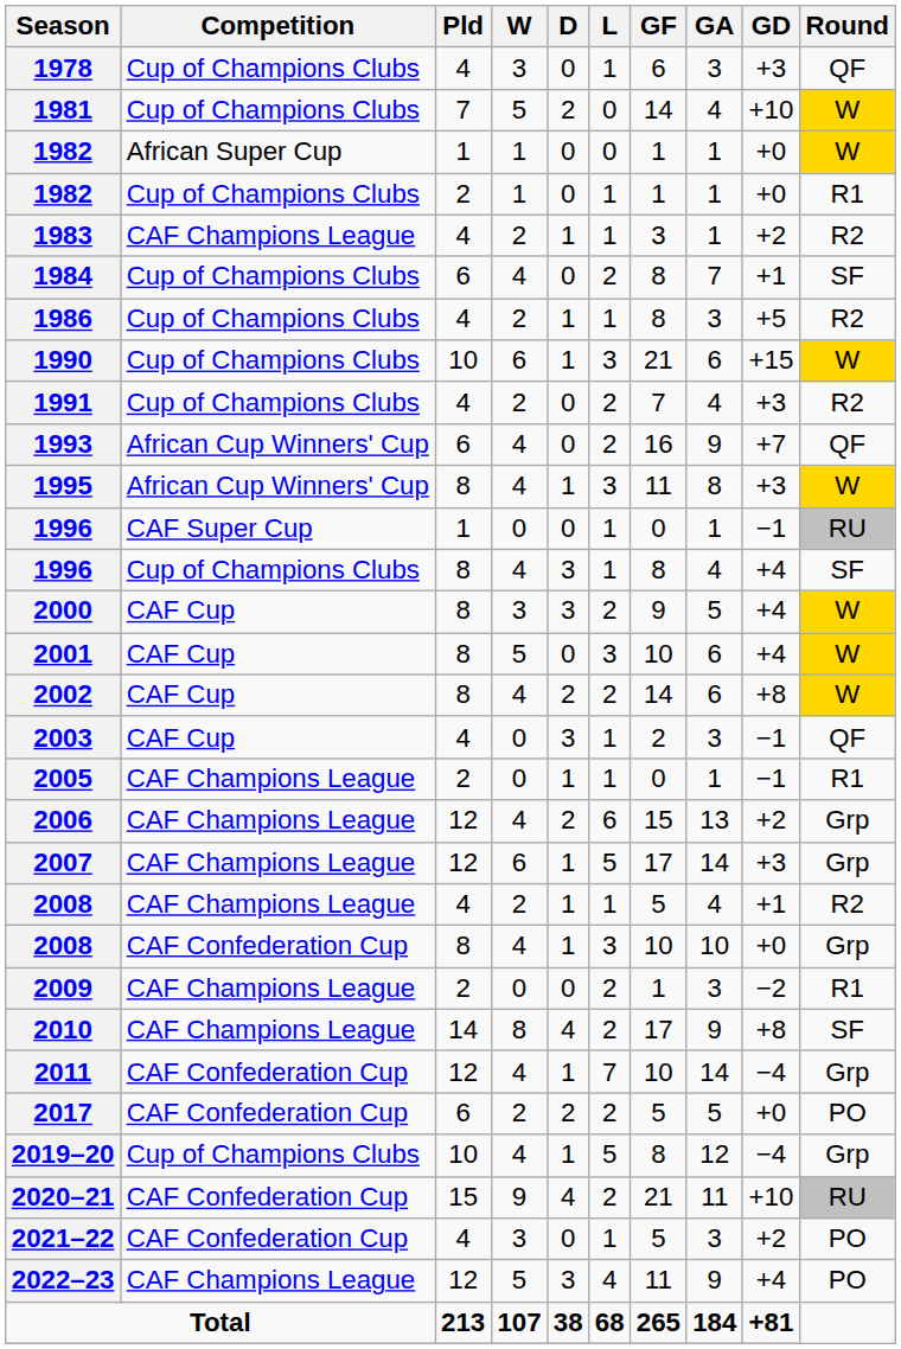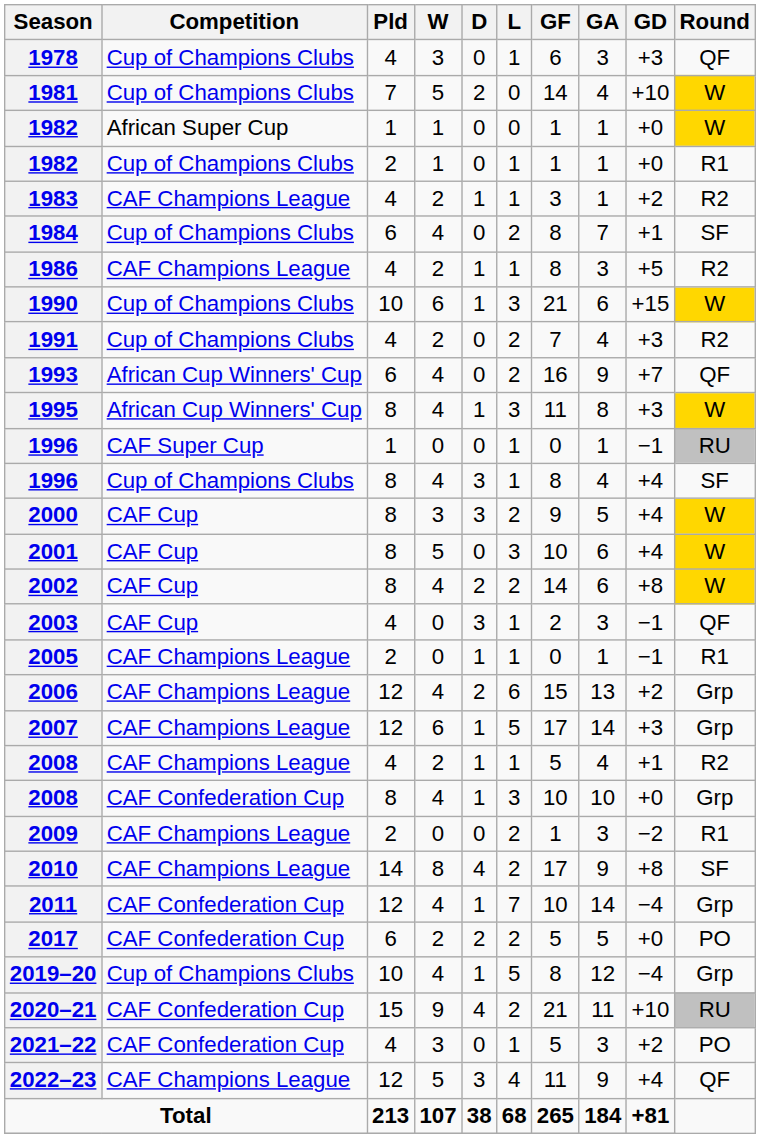 <table class="wikitable plainrowheaders sortable" style="text-align:center;">
 <tr>
 <th scope="col">Season</th>
 <th scope="col">Competition</th>
 <th scope="col">Pld</th>
 <th scope="col">W</th>
 <th scope="col">D</th>
 <th scope="col">L</th>
 <th scope="col">GF</th>
 <th scope="col">GA</th>
 <th scope="col">GD</th>
 <th scope="col">Round</th>
 </tr>
 <tr>
 <th scope="row" style="text-align:center"><a href='#'>1978</a></th>
 <td align=left><a href='#'>Cup of Champions Clubs</a></td>
 <td>4</td>
 <td>3</td>
 <td>0</td>
 <td>1</td>
 <td>6</td>
 <td>3</td>
 <td>+3</td>
 <td>QF</td>
 </tr>
 <tr>
 <th scope="row" style="text-align:center"><a href='#'>1981</a></th>
 <td align=left><a href='#'>Cup of Champions Clubs</a></td>
 <td>7</td>
 <td>5</td>
 <td>2</td>
 <td>0</td>
 <td>14</td>
 <td>4</td>
 <td>+10</td>
 <td style=background:gold>W</td>
 </tr>
 <tr>
 <th scope="row" style="text-align:center"><a href='#'>1982</a></th>
 <td align=left>African Super Cup</td>
 <td>1</td>
 <td>1</td>
 <td>0</td>
 <td>0</td>
 <td>1</td>
 <td>1</td>
 <td>+0</td>
 <td style=background:gold>W</td>
 </tr>
 <tr>
 <th scope="row" style="text-align:center"><a href='#'>1982</a></th>
 <td align=left><a href='#'>Cup of Champions Clubs</a></td>
 <td>2</td>
 <td>1</td>
 <td>0</td>
 <td>1</td>
 <td>1</td>
 <td>1</td>
 <td>+0</td>
 <td>R1</td>
 </tr>
 <tr>
 <th scope="row" style="text-align:center"><a href='#'>1983</a></th>
 <td align=left><a href='#'>CAF Champions League</a></td>
 <td>4</td>
 <td>2</td>
 <td>1</td>
 <td>1</td>
 <td>3</td>
 <td>1</td>
 <td>+2</td>
 <td>R2</td>
 </tr>
 <tr>
 <th scope="row" style="text-align:center"><a href='#'>1984</a></th>
 <td align=left><a href='#'>Cup of Champions Clubs</a></td>
 <td>6</td>
 <td>4</td>
 <td>0</td>
 <td>2</td>
 <td>8</td>
 <td>7</td>
 <td>+1</td>
 <td>SF</td>
 </tr>
 <tr>
 <th scope="row" style="text-align:center"><a href='#'>1986</a></th>
-<td align=left><a href='#'>Cup of Champions Clubs</a></td>
+<td align=left><a href='#'>CAF Champions League</a></td>
 <td>4</td>
 <td>2</td>
 <td>1</td>
 <td>1</td>
 <td>8</td>
 <td>3</td>
 <td>+5</td>
 <td>R2</td>
 </tr>
 <tr>
 <th scope="row" style="text-align:center"><a href='#'>1990</a></th>
 <td align=left><a href='#'>Cup of Champions Clubs</a></td>
 <td>10</td>
 <td>6</td>
 <td>1</td>
 <td>3</td>
 <td>21</td>
 <td>6</td>
 <td>+15</td>
 <td style=background:gold>W</td>
 </tr>
 <tr>
 <th scope="row" style="text-align:center"><a href='#'>1991</a></th>
 <td align=left><a href='#'>Cup of Champions Clubs</a></td>
 <td>4</td>
 <td>2</td>
 <td>0</td>
 <td>2</td>
 <td>7</td>
 <td>4</td>
 <td>+3</td>
 <td>R2</td>
 </tr>
 <tr>
 <th scope="row" style="text-align:center"><a href='#'>1993</a></th>
 <td align=left><a href='#'>African Cup Winners' Cup</a></td>
 <td>6</td>
 <td>4</td>
 <td>0</td>
 <td>2</td>
 <td>16</td>
 <td>9</td>
 <td>+7</td>
 <td>QF</td>
 </tr>
 <tr>
 <th scope="row" style="text-align:center"><a href='#'>1995</a></th>
 <td align=left><a href='#'>African Cup Winners' Cup</a></td>
 <td>8</td>
 <td>4</td>
 <td>1</td>
 <td>3</td>
 <td>11</td>
 <td>8</td>
 <td>+3</td>
 <td style=background:gold>W</td>
 </tr>
 <tr>
 <th scope="row" style="text-align:center"><a href='#'>1996</a></th>
 <td align=left><a href='#'>CAF Super Cup</a></td>
 <td>1</td>
 <td>0</td>
 <td>0</td>
 <td>1</td>
 <td>0</td>
 <td>1</td>
 <td>−1</td>
 <td style="background:silver;">RU</td>
 </tr>
 <tr>
 <th scope="row" style="text-align:center"><a href='#'>1996</a></th>
 <td align=left><a href='#'>Cup of Champions Clubs</a></td>
 <td>8</td>
 <td>4</td>
 <td>3</td>
 <td>1</td>
 <td>8</td>
 <td>4</td>
 <td>+4</td>
 <td>SF</td>
 </tr>
 <tr>
 <th scope="row" style="text-align:center"><a href='#'>2000</a></th>
 <td align=left><a href='#'>CAF Cup</a></td>
 <td>8</td>
 <td>3</td>
 <td>3</td>
 <td>2</td>
 <td>9</td>
 <td>5</td>
 <td>+4</td>
 <td style=background:gold>W</td>
 </tr>
 <tr>
 <th scope="row" style="text-align:center"><a href='#'>2001</a></th>
 <td align=left><a href='#'>CAF Cup</a></td>
 <td>8</td>
 <td>5</td>
 <td>0</td>
 <td>3</td>
 <td>10</td>
 <td>6</td>
 <td>+4</td>
 <td style=background:gold>W</td>
 </tr>
 <tr>
 <th scope="row" style="text-align:center"><a href='#'>2002</a></th>
 <td align=left><a href='#'>CAF Cup</a></td>
 <td>8</td>
 <td>4</td>
 <td>2</td>
 <td>2</td>
 <td>14</td>
 <td>6</td>
 <td>+8</td>
 <td style=background:gold>W</td>
 </tr>
 <tr>
 <th scope="row" style="text-align:center"><a href='#'>2003</a></th>
 <td align=left><a href='#'>CAF Cup</a></td>
 <td>4</td>
 <td>0</td>
 <td>3</td>
 <td>1</td>
 <td>2</td>
 <td>3</td>
 <td>−1</td>
 <td>QF</td>
 </tr>
 <tr>
 <th scope="row" style="text-align:center"><a href='#'>2005</a></th>
 <td align=left><a href='#'>CAF Champions League</a></td>
 <td>2</td>
 <td>0</td>
 <td>1</td>
 <td>1</td>
 <td>0</td>
 <td>1</td>
 <td>−1</td>
 <td>R1</td>
 </tr>
 <tr>
 <th scope="row" style="text-align:center"><a href='#'>2006</a></th>
 <td align=left><a href='#'>CAF Champions League</a></td>
 <td>12</td>
 <td>4</td>
 <td>2</td>
 <td>6</td>
 <td>15</td>
 <td>13</td>
 <td>+2</td>
 <td>Grp</td>
 </tr>
 <tr>
 <th scope="row" style="text-align:center"><a href='#'>2007</a></th>
 <td align=left><a href='#'>CAF Champions League</a></td>
 <td>12</td>
 <td>6</td>
 <td>1</td>
 <td>5</td>
 <td>17</td>
 <td>14</td>
 <td>+3</td>
 <td>Grp</td>
 </tr>
 <tr>
 <th scope="row" style="text-align:center"><a href='#'>2008</a></th>
 <td align=left><a href='#'>CAF Champions League</a></td>
 <td>4</td>
 <td>2</td>
 <td>1</td>
 <td>1</td>
 <td>5</td>
 <td>4</td>
 <td>+1</td>
 <td>R2</td>
 </tr>
 <tr>
 <th scope="row" style="text-align:center"><a href='#'>2008</a></th>
 <td align=left><a href='#'>CAF Confederation Cup</a></td>
 <td>8</td>
 <td>4</td>
 <td>1</td>
 <td>3</td>
 <td>10</td>
 <td>10</td>
 <td>+0</td>
 <td>Grp</td>
 </tr>
 <tr>
 <th scope="row" style="text-align:center"><a href='#'>2009</a></th>
 <td align=left><a href='#'>CAF Champions League</a></td>
 <td>2</td>
 <td>0</td>
 <td>0</td>
 <td>2</td>
 <td>1</td>
 <td>3</td>
 <td>−2</td>
 <td>R1</td>
 </tr>
 <tr>
 <th scope="row" style="text-align:center"><a href='#'>2010</a></th>
 <td align=left><a href='#'>CAF Champions League</a></td>
 <td>14</td>
 <td>8</td>
 <td>4</td>
 <td>2</td>
 <td>17</td>
 <td>9</td>
 <td>+8</td>
 <td>SF</td>
 </tr>
 <tr>
 <th scope="row" style="text-align:center"><a href='#'>2011</a></th>
 <td align=left><a href='#'>CAF Confederation Cup</a></td>
 <td>12</td>
 <td>4</td>
 <td>1</td>
 <td>7</td>
 <td>10</td>
 <td>14</td>
 <td>−4</td>
 <td>Grp</td>
 </tr>
 <tr>
 <th scope="row" style="text-align:center"><a href='#'>2017</a></th>
 <td align=left><a href='#'>CAF Confederation Cup</a></td>
 <td>6</td>
 <td>2</td>
 <td>2</td>
 <td>2</td>
 <td>5</td>
 <td>5</td>
 <td>+0</td>
 <td>PO</td>
 </tr>
 <tr>
 <th scope="row" style="text-align:center"><a href='#'>2019–20</a></th>
 <td align=left><a href='#'>Cup of Champions Clubs</a></td>
 <td>10</td>
 <td>4</td>
 <td>1</td>
 <td>5</td>
 <td>8</td>
 <td>12</td>
 <td>−4</td>
 <td>Grp</td>
 </tr>
 <tr>
 <th scope="row" style="text-align:center"><a href='#'>2020–21</a></th>
 <td align=left><a href='#'>CAF Confederation Cup</a></td>
 <td>15</td>
 <td>9</td>
 <td>4</td>
 <td>2</td>
 <td>21</td>
 <td>11</td>
 <td>+10</td>
 <td style="background:silver;">RU</td>
 </tr>
 <tr>
 <th scope="row" style="text-align:center"><a href='#'>2021–22</a></th>
 <td align=left><a href='#'>CAF Confederation Cup</a></td>
 <td>4</td>
 <td>3</td>
 <td>0</td>
 <td>1</td>
 <td>5</td>
 <td>3</td>
 <td>+2</td>
 <td>PO</td>
 </tr>
 <tr>
 <th scope="row" style="text-align:center"><a href='#'>2022–23</a></th>
 <td align=left><a href='#'>CAF Champions League</a></td>
 <td>12</td>
 <td>5</td>
 <td>3</td>
 <td>4</td>
 <td>11</td>
 <td>9</td>
 <td>+4</td>
-<td>PO</td>
+<td>QF</td>
 </tr>
 <tr>
 <td colspan=2 align-"center"><strong>Total</strong></td>
 <td><strong>213</strong></td>
 <td><strong>107</strong></td>
 <td><strong>38</strong></td>
 <td><strong>68</strong></td>
 <td><strong>265</strong></td>
 <td><strong>184</strong></td>
 <td><strong>+81</strong></td>
 </tr>
 <tr>
 </tr>
 </table>
